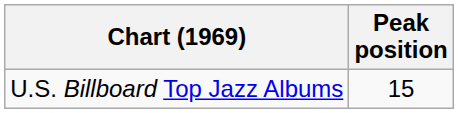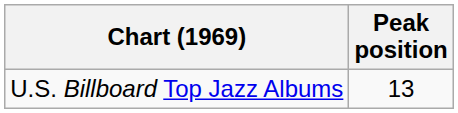 <table class="wikitable">
 <tr>
 <th>Chart (1969)</th>
 <th>Peak<br>position</th>
 </tr>
 <tr>
 <td>U.S. <em>Billboard</em> <a href='#'>Top Jazz Albums</a></td>
-<td style="text-align:center;">15</td>
+<td style="text-align:center;">13</td>
 </tr>
 </table>
